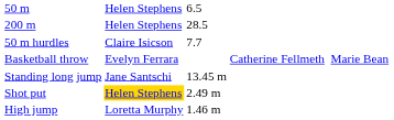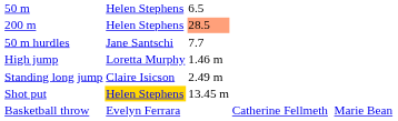 <table>
 <tr>
 <td><a href='#'>50 m</a></td>
 <td><a href='#'>Helen Stephens</a></td>
 <td>6.5</td>
 <td></td>
 <td></td>
 <td></td>
 <td></td>
 </tr>
 <tr>
 <td><a href='#'>200 m</a></td>
 <td><a href='#'>Helen Stephens</a></td>
-<td>28.5</td>
+<td style="background: lightsalmon;">28.5</td>
 <td></td>
 <td></td>
 <td></td>
 <td></td>
 </tr>
 <tr>
 <td><a href='#'>50 m hurdles</a></td>
+<td><a href='#'>Jane Santschi</a></td>
+<td>7.7</td>
+<td></td>
+<td></td>
+<td></td>
+<td></td>
+</tr>
+<tr>
+<td><a href='#'>High jump</a></td>
+<td><a href='#'>Loretta Murphy</a></td>
+<td>1.46 m</td>
+<td></td>
+<td></td>
+<td></td>
+<td></td>
+</tr>
+<tr>
+<td><a href='#'>Standing long jump</a></td>
 <td><a href='#'>Claire Isicson</a></td>
-<td>7.7</td>
+<td>2.49 m</td>
+<td></td>
+<td></td>
+<td></td>
+<td></td>
+</tr>
+<tr>
+<td><a href='#'>Shot put</a></td>
+<td style="background: gold;"><a href='#'>Helen Stephens</a></td>
+<td>13.45 m</td>
 <td></td>
 <td></td>
 <td></td>
 <td></td>
 </tr>
 <tr>
 <td><a href='#'>Basketball throw</a></td>
 <td><a href='#'>Evelyn Ferrara</a></td>
 <td></td>
 <td><a href='#'>Catherine Fellmeth</a></td>
 <td></td>
 <td><a href='#'>Marie Bean</a></td>
 <td></td>
 </tr>
-<tr>
-<td><a href='#'>Standing long jump</a></td>
-<td><a href='#'>Jane Santschi</a></td>
-<td>13.45 m</td>
-<td></td>
-<td></td>
-<td></td>
-<td></td>
-</tr>
-<tr>
-<td><a href='#'>Shot put</a></td>
-<td style="background: gold;"><a href='#'>Helen Stephens</a></td>
-<td>2.49 m</td>
-<td></td>
-<td></td>
-<td></td>
-<td></td>
-</tr>
-<tr>
-<td><a href='#'>High jump</a></td>
-<td><a href='#'>Loretta Murphy</a></td>
-<td>1.46 m</td>
-<td></td>
-<td></td>
-<td></td>
-<td></td>
-</tr>
 </table>
